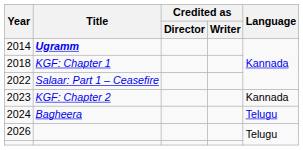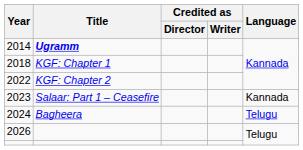 <table class="wikitable sortable" text-align: center;>
 <tr>
 <th rowspan="2">Year</th>
 <th rowspan="2">Title</th>
 <th colspan="2">Credited as</th>
 <th rowspan="2">Language</th>
 </tr>
 <tr>
 <th scope="col">Director</th>
 <th scope="col">Writer</th>
 </tr>
 <tr>
 <td>2014</td>
 <td><strong><em><a href='#'>Ugramm</a></em></strong></td>
 <td></td>
 <td></td>
 <td rowspan="3"><a href='#'>Kannada</a></td>
 </tr>
 <tr>
 <td>2018</td>
 <td><em><a href='#'>KGF: Chapter 1</a></em></td>
 <td></td>
 <td></td>
 </tr>
 <tr>
 <td>2022</td>
-<td><em><a href='#'>Salaar: Part 1 – Ceasefire</a></em></td>
+<td><em><a href='#'>KGF: Chapter 2</a></em></td>
 <td></td>
 <td></td>
 </tr>
 <tr>
 <td>2023</td>
-<td><em><a href='#'>KGF: Chapter 2</a></em></td>
+<td><em><a href='#'>Salaar: Part 1 – Ceasefire</a></em></td>
 <td></td>
 <td></td>
 <td>Kannada</td>
 </tr>
 <tr>
 <td>2024</td>
 <td><em><a href='#'>Bagheera</a></em></td>
 <td></td>
 <td></td>
 <td><a href='#'>Telugu</a></td>
 </tr>
 <tr>
 <td>2026</td>
 <td></td>
 <td></td>
 <td></td>
 <td rowspan="2">Telugu</td>
 </tr>
 <tr>
 <td></td>
 <td></td>
 <td></td>
 <td></td>
 </tr>
 </table>
